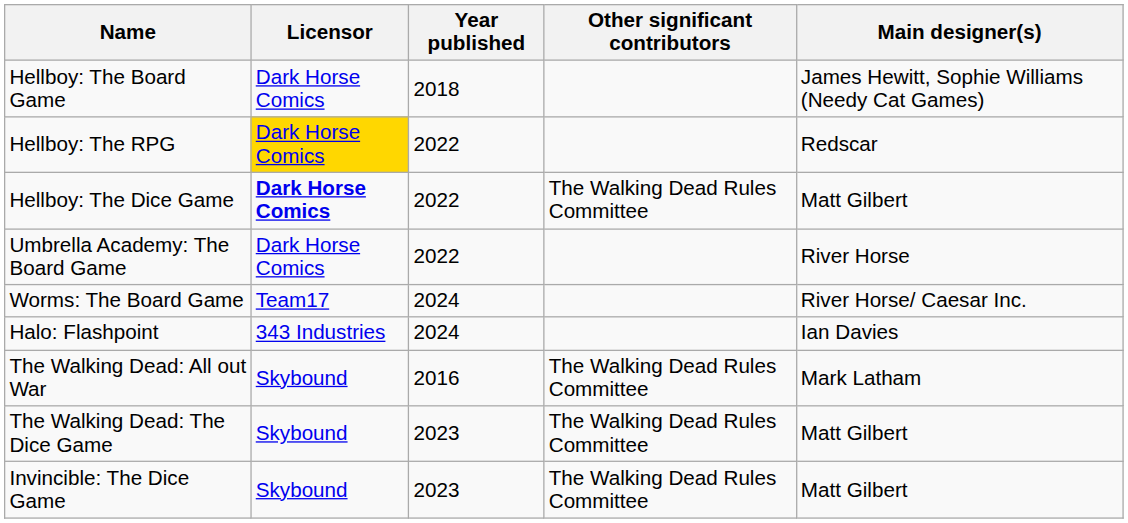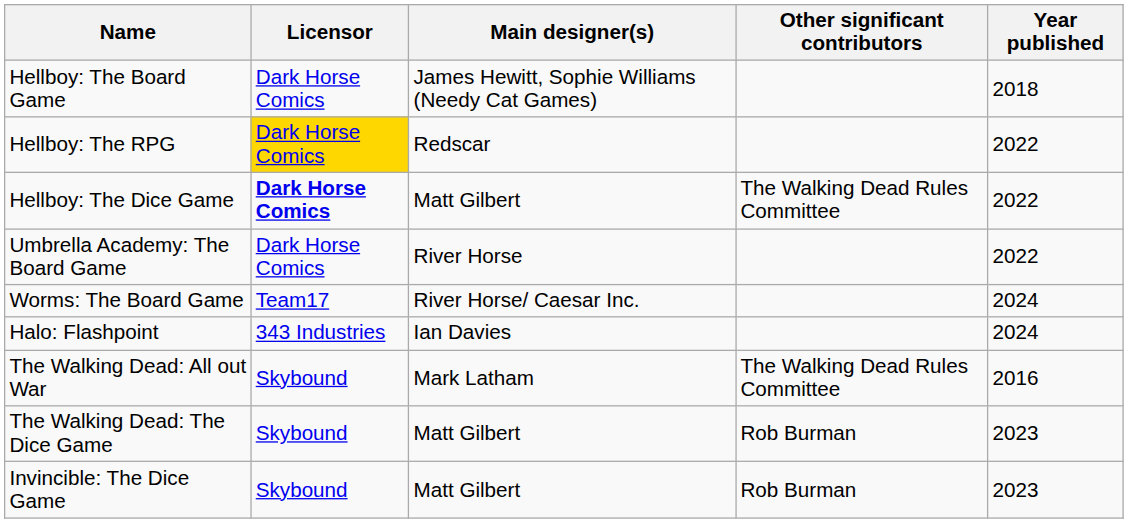 <table class="wikitable">
 <tr>
 <th>Name</th>
 <th>Licensor</th>
+<th>Main designer(s)</th>
+<th>Other significant contributors</th>
 <th>Year published</th>
-<th>Other significant contributors</th>
-<th>Main designer(s)</th>
 </tr>
 <tr>
 <td>Hellboy: The Board Game</td>
 <td><a href='#'>Dark Horse Comics</a></td>
+<td>James Hewitt, Sophie Williams (Needy Cat Games)</td>
+<td></td>
 <td>2018</td>
-<td></td>
-<td>James Hewitt, Sophie Williams (Needy Cat Games)</td>
 </tr>
 <tr>
 <td>Hellboy: The RPG</td>
 <td style="background: gold;"><a href='#'>Dark Horse Comics</a></td>
+<td>Redscar</td>
+<td></td>
 <td>2022</td>
-<td></td>
-<td>Redscar</td>
 </tr>
 <tr>
 <td>Hellboy: The Dice Game</td>
 <td><strong><a href='#'>Dark Horse Comics</a></strong></td>
+<td>Matt Gilbert</td>
+<td>The Walking Dead Rules Committee</td>
 <td>2022</td>
-<td>The Walking Dead Rules Committee</td>
-<td>Matt Gilbert</td>
 </tr>
 <tr>
 <td>Umbrella Academy: The Board Game</td>
 <td><a href='#'>Dark Horse Comics</a></td>
+<td>River Horse</td>
+<td></td>
 <td>2022</td>
-<td></td>
-<td>River Horse</td>
 </tr>
 <tr>
 <td>Worms: The Board Game</td>
 <td><a href='#'>Team17</a></td>
+<td>River Horse/ Caesar Inc.</td>
+<td></td>
 <td>2024</td>
-<td></td>
-<td>River Horse/ Caesar Inc.</td>
 </tr>
 <tr>
 <td>Halo: Flashpoint</td>
 <td><a href='#'>343 Industries</a></td>
+<td>Ian Davies</td>
+<td></td>
 <td>2024</td>
-<td></td>
-<td>Ian Davies</td>
 </tr>
 <tr>
 <td>The Walking Dead: All out War</td>
 <td><a href='#'>Skybound</a></td>
+<td>Mark Latham</td>
+<td>The Walking Dead Rules Committee</td>
 <td>2016</td>
-<td>The Walking Dead Rules Committee</td>
-<td>Mark Latham</td>
 </tr>
 <tr>
 <td>The Walking Dead: The Dice Game</td>
 <td><a href='#'>Skybound</a></td>
+<td>Matt Gilbert</td>
+<td>Rob Burman</td>
 <td>2023</td>
-<td>The Walking Dead Rules Committee</td>
-<td>Matt Gilbert</td>
 </tr>
 <tr>
 <td>Invincible: The Dice Game</td>
 <td><a href='#'>Skybound</a></td>
+<td>Matt Gilbert</td>
+<td>Rob Burman</td>
 <td>2023</td>
-<td>The Walking Dead Rules Committee</td>
-<td>Matt Gilbert</td>
 </tr>
 </table>
